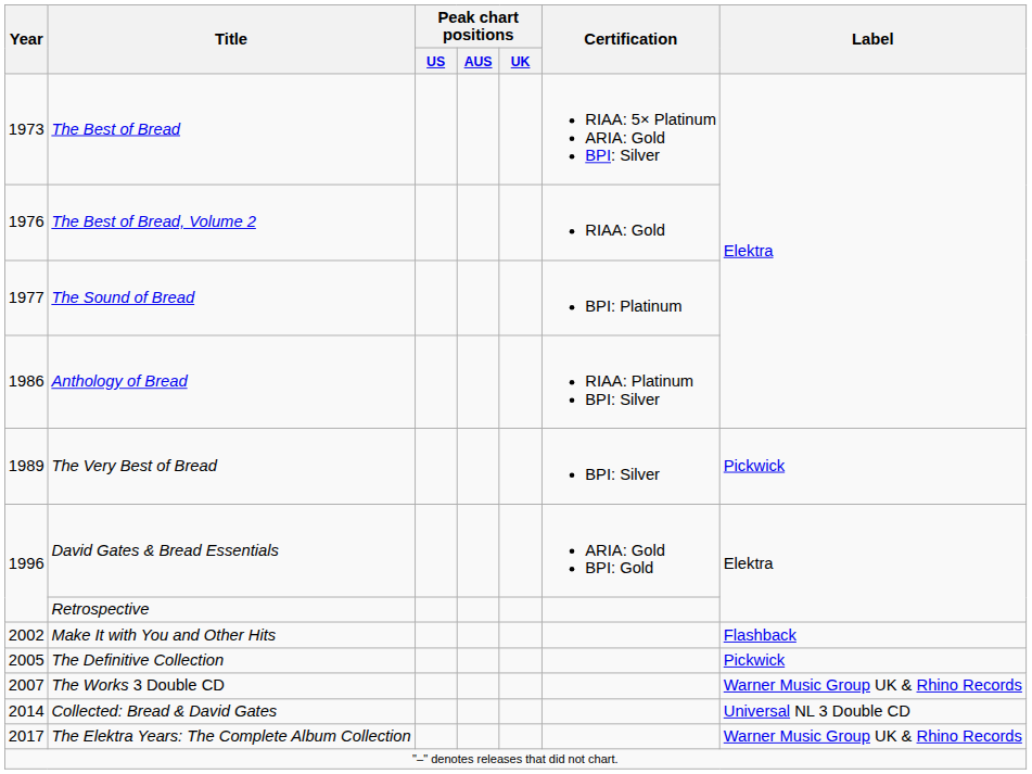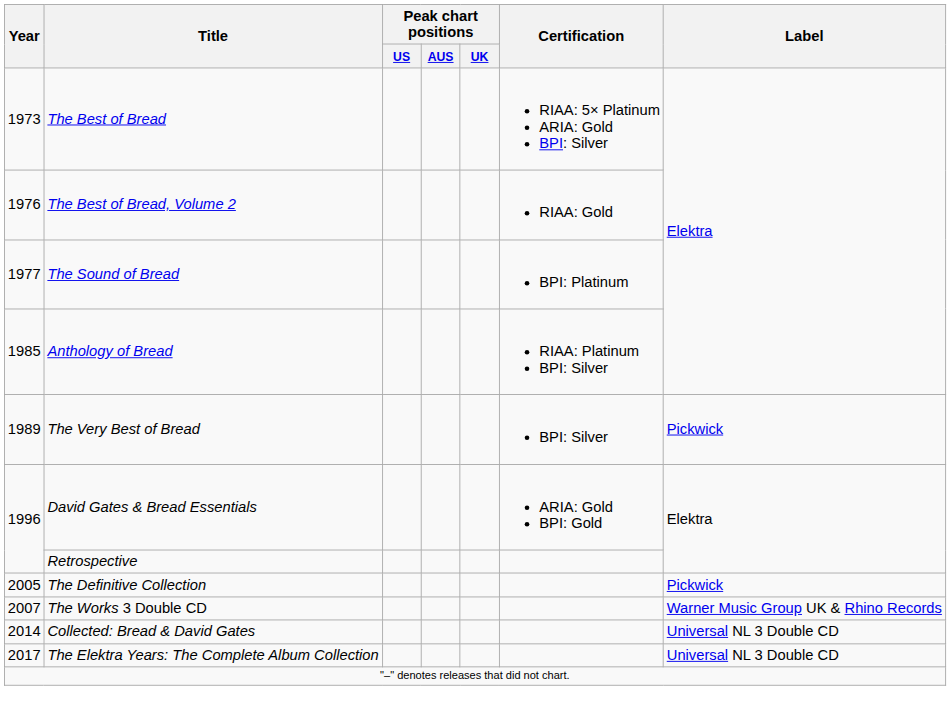 <table class="wikitable">
 <tr>
 <th scope="col" rowspan="2">Year</th>
 <th scope="col" rowspan="2">Title</th>
 <th scope="col" colspan="3">Peak chart positions</th>
 <th scope="col" rowspan="2">Certification</th>
 <th scope="col" rowspan="2">Label</th>
 </tr>
 <tr>
 <th style="width:35px;"><small><a href='#'>US</a></small><br></th>
 <th style="width:35px;"><small><a href='#'>AUS</a></small><br></th>
 <th style="width:35px;"><small><a href='#'>UK</a></small><br></th>
 </tr>
 <tr>
 <td>1973</td>
 <td><em><a href='#'>The Best of Bread</a></em></td>
 <td></td>
 <td></td>
 <td></td>
 <td><br><ul><li>RIAA: 5× Platinum</li><li>ARIA: Gold</li><li><a href='#'>BPI</a>: Silver</li></ul></td>
 <td rowspan="4"><a href='#'>Elektra</a></td>
 </tr>
 <tr>
 <td>1976</td>
 <td><em><a href='#'>The Best of Bread, Volume 2</a></em></td>
 <td></td>
 <td></td>
 <td></td>
 <td><br><ul><li>RIAA: Gold</li></ul></td>
 </tr>
 <tr>
 <td>1977</td>
 <td><em><a href='#'>The Sound of Bread</a></em></td>
 <td></td>
 <td></td>
 <td></td>
 <td><br><ul><li>BPI: Platinum</li></ul></td>
 </tr>
 <tr>
-<td>1986</td>
+<td>1985</td>
 <td><em><a href='#'>Anthology of Bread</a></em></td>
 <td></td>
 <td></td>
 <td></td>
 <td><br><ul><li>RIAA: Platinum</li><li>BPI: Silver</li></ul></td>
 </tr>
 <tr>
 <td>1989</td>
 <td><em>The Very Best of Bread</em></td>
 <td></td>
 <td></td>
 <td></td>
 <td><br><ul><li>BPI: Silver</li></ul></td>
 <td><a href='#'>Pickwick</a></td>
 </tr>
 <tr>
 <td rowspan="2">1996</td>
 <td><em>David Gates & Bread Essentials</em></td>
 <td></td>
 <td></td>
 <td></td>
 <td><br><ul><li>ARIA: Gold</li><li>BPI: Gold</li></ul></td>
 <td rowspan="2">Elektra</td>
 </tr>
 <tr>
 <td><em>Retrospective</em></td>
 <td></td>
 <td></td>
 <td></td>
 <td></td>
-</tr>
-<tr>
-<td>2002</td>
-<td><em>Make It with You and Other Hits</em></td>
-<td></td>
-<td></td>
-<td></td>
-<td></td>
-<td><a href='#'>Flashback</a></td>
 </tr>
 <tr>
 <td>2005</td>
 <td><em>The Definitive Collection</em></td>
 <td></td>
 <td></td>
 <td></td>
 <td></td>
 <td><a href='#'>Pickwick</a></td>
 </tr>
 <tr>
 <td>2007</td>
 <td><em>The Works</em> 3 Double CD</td>
 <td></td>
 <td></td>
 <td></td>
 <td></td>
 <td><a href='#'>Warner Music Group</a> UK & <a href='#'>Rhino Records</a></td>
 </tr>
 <tr>
 <td>2014</td>
 <td><em>Collected: Bread & David Gates</em></td>
 <td></td>
 <td></td>
 <td></td>
 <td></td>
 <td><a href='#'>Universal</a> NL 3 Double CD</td>
 </tr>
 <tr>
 <td>2017</td>
 <td><em>The Elektra Years: The Complete Album Collection</em></td>
 <td></td>
 <td></td>
 <td></td>
 <td></td>
-<td><a href='#'>Warner Music Group</a> UK & <a href='#'>Rhino Records</a></td>
+<td><a href='#'>Universal</a> NL 3 Double CD</td>
 </tr>
 <tr>
 <td colspan="7" style="text-align:center; font-size:9pt;">"–" denotes releases that did not chart.</td>
 </tr>
 </table>
